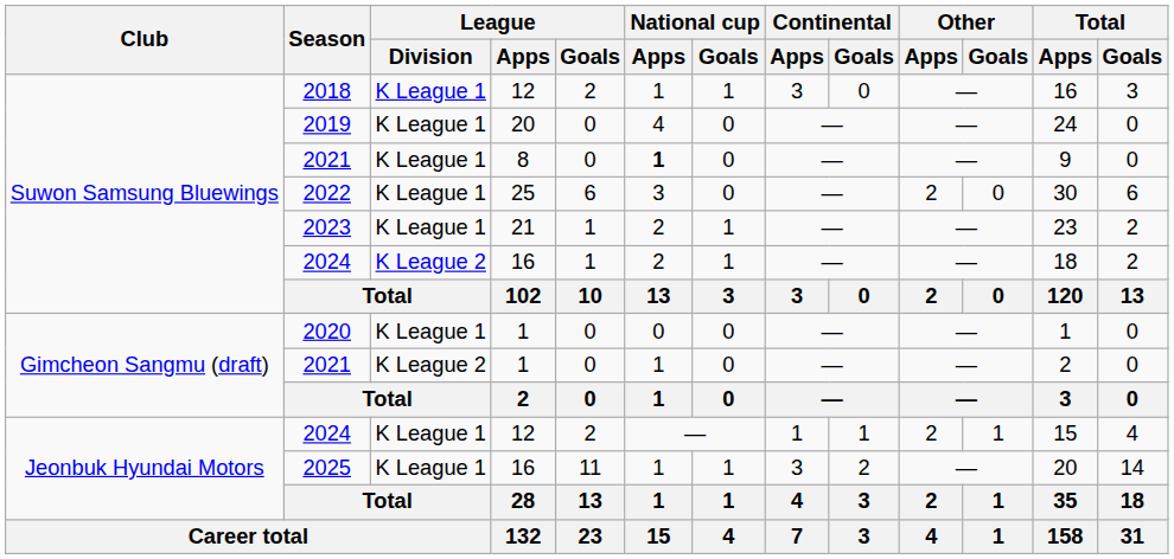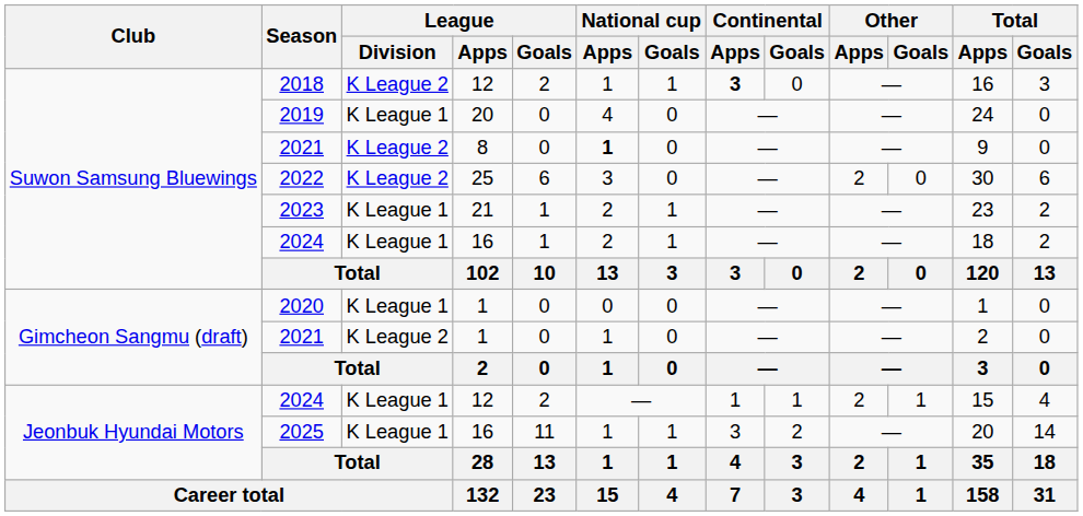 <table class="wikitable" style="text-align:center">
 <tr>
 <th rowspan="2">Club</th>
 <th rowspan="2">Season</th>
 <th colspan="3">League</th>
 <th colspan="2">National cup</th>
 <th colspan="2">Continental</th>
 <th colspan="2">Other</th>
 <th colspan="2">Total</th>
 </tr>
 <tr>
 <th>Division</th>
 <th>Apps</th>
 <th>Goals</th>
 <th>Apps</th>
 <th>Goals</th>
 <th>Apps</th>
 <th>Goals</th>
 <th>Apps</th>
 <th>Goals</th>
 <th>Apps</th>
 <th>Goals</th>
 </tr>
 <tr>
 <td rowspan="7"><a href='#'>Suwon Samsung Bluewings</a></td>
 <td><a href='#'>2018</a></td>
-<td><a href='#'>K League 1</a></td>
+<td><a href='#'>K League 2</a></td>
 <td>12</td>
 <td>2</td>
 <td>1</td>
 <td>1</td>
-<td>3</td>
+<td><strong>3</strong></td>
 <td>0</td>
 <td colspan="2">—</td>
 <td>16</td>
 <td>3</td>
 </tr>
 <tr>
 <td><a href='#'>2019</a></td>
 <td>K League 1</td>
 <td>20</td>
 <td>0</td>
 <td>4</td>
 <td>0</td>
 <td colspan="2">—</td>
 <td colspan="2">—</td>
 <td>24</td>
 <td>0</td>
 </tr>
 <tr>
 <td><a href='#'>2021</a></td>
-<td>K League 1</td>
+<td><a href='#'>K League 2</a></td>
 <td>8</td>
 <td>0</td>
 <td><strong>1</strong></td>
 <td>0</td>
 <td colspan="2">—</td>
 <td colspan="2">—</td>
 <td>9</td>
 <td>0</td>
 </tr>
 <tr>
 <td><a href='#'>2022</a></td>
-<td>K League 1</td>
+<td><a href='#'>K League 2</a></td>
 <td>25</td>
 <td>6</td>
 <td>3</td>
 <td>0</td>
 <td colspan="2">—</td>
 <td>2</td>
 <td>0</td>
 <td>30</td>
 <td>6</td>
 </tr>
 <tr>
 <td><a href='#'>2023</a></td>
 <td>K League 1</td>
 <td>21</td>
 <td>1</td>
 <td>2</td>
 <td>1</td>
 <td colspan="2">—</td>
 <td colspan="2">—</td>
 <td>23</td>
 <td>2</td>
 </tr>
 <tr>
 <td><a href='#'>2024</a></td>
-<td><a href='#'>K League 2</a></td>
+<td>K League 1</td>
 <td>16</td>
 <td>1</td>
 <td>2</td>
 <td>1</td>
 <td colspan="2">—</td>
 <td colspan="2">—</td>
 <td>18</td>
 <td>2</td>
 </tr>
 <tr>
 <th colspan="2">Total</th>
 <th>102</th>
 <th>10</th>
 <th>13</th>
 <th>3</th>
 <th>3</th>
 <th>0</th>
 <th>2</th>
 <th>0</th>
 <th>120</th>
 <th>13</th>
 </tr>
 <tr>
 <td rowspan="3"><a href='#'>Gimcheon Sangmu</a> (<a href='#'>draft</a>)</td>
 <td><a href='#'>2020</a></td>
 <td>K League 1</td>
 <td>1</td>
 <td>0</td>
 <td>0</td>
 <td>0</td>
 <td colspan="2">—</td>
 <td colspan="2">—</td>
 <td>1</td>
 <td>0</td>
 </tr>
 <tr>
 <td><a href='#'>2021</a></td>
 <td>K League 2</td>
 <td>1</td>
 <td>0</td>
 <td>1</td>
 <td>0</td>
 <td colspan="2">—</td>
 <td colspan="2">—</td>
 <td>2</td>
 <td>0</td>
 </tr>
 <tr>
 <th colspan="2">Total</th>
 <th>2</th>
 <th>0</th>
 <th>1</th>
 <th>0</th>
 <th colspan="2">—</th>
 <th colspan="2">—</th>
 <th>3</th>
 <th>0</th>
 </tr>
 <tr>
 <td rowspan="3"><a href='#'>Jeonbuk Hyundai Motors</a></td>
 <td><a href='#'>2024</a></td>
 <td>K League 1</td>
 <td>12</td>
 <td>2</td>
 <td colspan="2">—</td>
 <td>1</td>
 <td>1</td>
 <td>2</td>
 <td>1</td>
 <td>15</td>
 <td>4</td>
 </tr>
 <tr>
 <td><a href='#'>2025</a></td>
 <td>K League 1</td>
 <td>16</td>
 <td>11</td>
 <td>1</td>
 <td>1</td>
 <td>3</td>
 <td>2</td>
 <td colspan="2">—</td>
 <td>20</td>
 <td>14</td>
 </tr>
 <tr>
 <th colspan="2">Total</th>
 <th>28</th>
 <th>13</th>
 <th>1</th>
 <th>1</th>
 <th>4</th>
 <th>3</th>
 <th>2</th>
 <th>1</th>
 <th>35</th>
 <th>18</th>
 </tr>
 <tr>
 <th colspan="3">Career total</th>
 <th>132</th>
 <th>23</th>
 <th>15</th>
 <th>4</th>
 <th>7</th>
 <th>3</th>
 <th>4</th>
 <th>1</th>
 <th>158</th>
 <th>31</th>
 </tr>
 </table>
